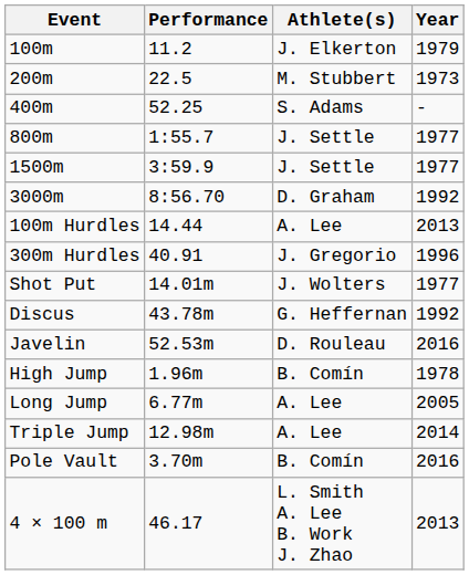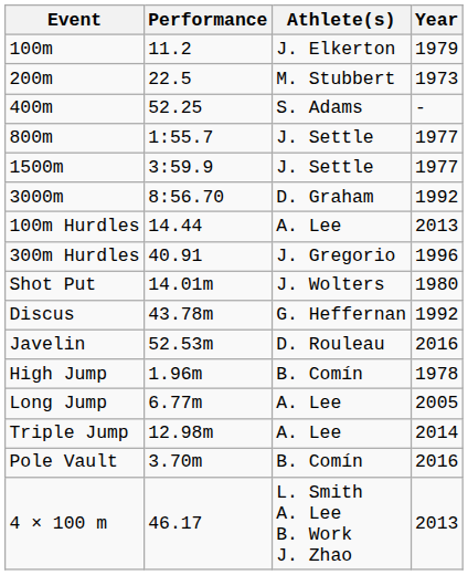 <table class="wikitable">
 <tr>
 <th>Event</th>
 <th>Performance</th>
 <th>Athlete(s)</th>
 <th>Year</th>
 </tr>
 <tr>
 <td>100m</td>
 <td>11.2</td>
 <td>J. Elkerton</td>
 <td>1979</td>
 </tr>
 <tr>
 <td>200m</td>
 <td>22.5</td>
 <td>M. Stubbert</td>
 <td>1973</td>
 </tr>
 <tr>
 <td>400m</td>
 <td>52.25</td>
 <td>S. Adams</td>
 <td>-</td>
 </tr>
 <tr>
 <td>800m</td>
 <td>1:55.7</td>
 <td>J. Settle</td>
 <td>1977</td>
 </tr>
 <tr>
 <td>1500m</td>
 <td>3:59.9</td>
 <td>J. Settle</td>
 <td>1977</td>
 </tr>
 <tr>
 <td>3000m</td>
 <td>8:56.70</td>
 <td>D. Graham</td>
 <td>1992</td>
 </tr>
 <tr>
 <td>100m Hurdles</td>
 <td>14.44</td>
 <td>A. Lee</td>
 <td>2013</td>
 </tr>
 <tr>
 <td>300m Hurdles</td>
 <td>40.91</td>
 <td>J. Gregorio</td>
 <td>1996</td>
 </tr>
 <tr>
 <td>Shot Put</td>
 <td>14.01m</td>
 <td>J. Wolters</td>
-<td>1977</td>
+<td>1980</td>
 </tr>
 <tr>
 <td>Discus</td>
 <td>43.78m</td>
 <td>G. Heffernan</td>
 <td>1992</td>
 </tr>
 <tr>
 <td>Javelin</td>
 <td>52.53m</td>
 <td>D. Rouleau</td>
 <td>2016</td>
 </tr>
 <tr>
 <td>High Jump</td>
 <td>1.96m</td>
 <td>B. Comín</td>
 <td>1978</td>
 </tr>
 <tr>
 <td>Long Jump</td>
 <td>6.77m</td>
 <td>A. Lee</td>
 <td>2005</td>
 </tr>
 <tr>
 <td>Triple Jump</td>
 <td>12.98m</td>
 <td>A. Lee</td>
 <td>2014</td>
 </tr>
 <tr>
 <td>Pole Vault</td>
 <td>3.70m</td>
 <td>B. Comín</td>
 <td>2016</td>
 </tr>
 <tr>
 <td>4 × 100 m</td>
 <td>46.17</td>
 <td>L. Smith<br>A. Lee<br>B. Work<br>J. Zhao</td>
 <td>2013</td>
 </tr>
 </table>
